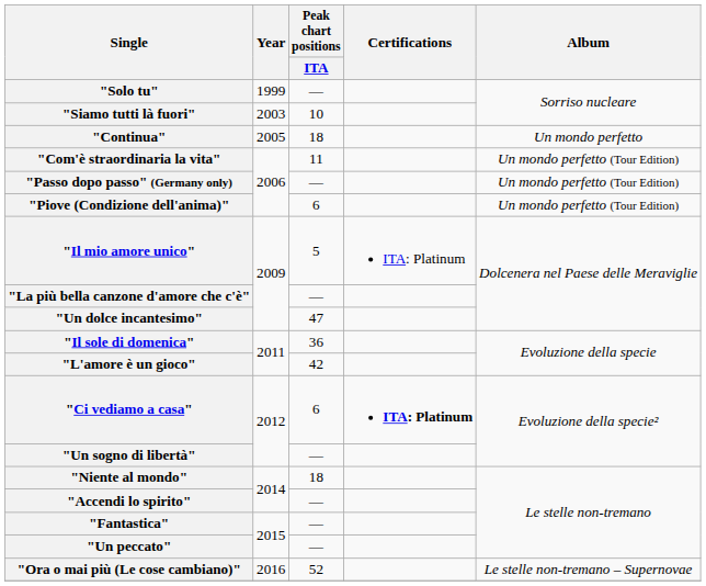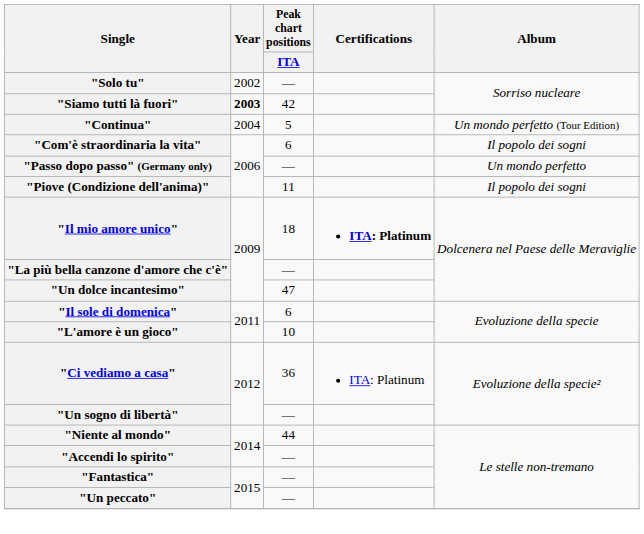 <table class="wikitable plainrowheaders" style="text-align:center;" border="1">
 <tr>
 <th rowspan="2" scope="column">Single</th>
 <th rowspan="2" scope="column">Year</th>
 <th scope="col" style="width:3em;font-size:90%;">Peak chart<br>positions</th>
 <th rowspan="2" scope="column">Certifications</th>
 <th rowspan="2" style="text-align:center;">Album</th>
 </tr>
 <tr>
 <th scope="column"><a href='#'>ITA</a><br></th>
 </tr>
 <tr>
 <th scope="row">"Solo tu"</th>
-<td>1999</td>
+<td>2002</td>
 <td>—</td>
 <td align="left"></td>
 <td rowspan="2"><em>Sorriso nucleare</em></td>
 </tr>
 <tr>
 <th scope="row">"Siamo tutti là fuori"</th>
-<td>2003</td>
-<td>10</td>
+<td><strong>2003</strong></td>
+<td>42</td>
 <td align="left"></td>
 </tr>
 <tr>
 <th scope="row">"Continua"</th>
-<td>2005</td>
-<td>18</td>
+<td>2004</td>
+<td>5</td>
 <td align="left"></td>
-<td><em>Un mondo perfetto</em></td>
+<td><em>Un mondo perfetto</em> <small>(Tour Edition)</small></td>
 </tr>
 <tr>
 <th scope="row">"Com'è straordinaria la vita"</th>
 <td rowspan="3">2006</td>
-<td>11</td>
+<td>6</td>
 <td align="left"></td>
-<td><em>Un mondo perfetto</em> <small>(Tour Edition)</small></td>
+<td><em>Il popolo dei sogni</em></td>
 </tr>
 <tr>
 <th scope="row">"Passo dopo passo" <small>(Germany only)</small></th>
 <td>—</td>
 <td align="left"></td>
-<td><em>Un mondo perfetto</em> <small>(Tour Edition)</small></td>
+<td><em>Un mondo perfetto</em></td>
 </tr>
 <tr>
 <th scope="row">"Piove (Condizione dell'anima)"</th>
-<td>6</td>
+<td>11</td>
 <td align="left"></td>
-<td><em>Un mondo perfetto</em> <small>(Tour Edition)</small></td>
+<td><em>Il popolo dei sogni</em></td>
 </tr>
 <tr>
 <th scope="row">"<a href='#'>Il mio amore unico</a>"</th>
 <td rowspan="3">2009</td>
-<td>5</td>
-<td align="left"><br><ul><li><a href='#'>ITA</a>: Platinum</li></ul></td>
+<td>18</td>
+<td align="left"><strong><br><ul><li><a href='#'>ITA</a>: Platinum</li></ul></strong></td>
 <td rowspan="3"><em>Dolcenera nel Paese delle Meraviglie</em></td>
 </tr>
 <tr>
 <th scope="row">"La più bella canzone d'amore che c'è"</th>
 <td>—</td>
 <td align="left"></td>
 </tr>
 <tr>
 <th scope="row">"Un dolce incantesimo"</th>
 <td>47</td>
 <td align="left"></td>
 </tr>
 <tr>
 <th scope="row">"<a href='#'>Il sole di domenica</a>"</th>
 <td rowspan="2">2011</td>
-<td>36</td>
+<td>6</td>
 <td align="left"></td>
 <td rowspan="2"><em>Evoluzione della specie</em></td>
 </tr>
 <tr>
 <th scope="row">"L'amore è un gioco"</th>
-<td>42</td>
+<td>10</td>
 <td align="left"></td>
 </tr>
 <tr>
 <th scope="row">"<a href='#'>Ci vediamo a casa</a>"</th>
 <td rowspan="2">2012</td>
-<td>6</td>
-<td align="left"><strong><br><ul><li><a href='#'>ITA</a>: Platinum</li></ul></strong></td>
+<td>36</td>
+<td align="left"><br><ul><li><a href='#'>ITA</a>: Platinum</li></ul></td>
 <td rowspan="2"><em>Evoluzione della specie²</em></td>
 </tr>
 <tr>
 <th scope="row">"Un sogno di libertà"</th>
 <td>—</td>
 <td align="left"></td>
 </tr>
 <tr>
 <th scope="row">"Niente al mondo"</th>
 <td rowspan="2">2014</td>
-<td>18</td>
+<td>44</td>
 <td align="left"></td>
 <td rowspan="4"><em>Le stelle non-tremano</em></td>
 </tr>
 <tr>
 <th scope="row">"Accendi lo spirito"</th>
 <td>—</td>
 <td></td>
 </tr>
 <tr>
 <th scope="row">"Fantastica"</th>
 <td rowspan="2">2015</td>
 <td>—</td>
 <td></td>
 </tr>
 <tr>
 <th scope="row">"Un peccato"</th>
 <td>—</td>
 <td></td>
 </tr>
 <tr>
-<th scope="row">"Ora o mai più (Le cose cambiano)"</th>
-<td>2016</td>
-<td>52</td>
-<td></td>
-<td><em>Le stelle non-tremano – Supernovae</em></td>
-</tr>
-<tr>
 </tr>
 </table>
